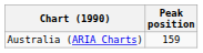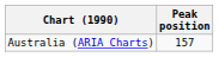 <table class="wikitable sortable">
 <tr>
 <th>Chart (1990)</th>
 <th>Peak<br>position</th>
 </tr>
 <tr>
 <td>Australia (<a href='#'>ARIA Charts</a>)</td>
-<td align="center">159</td>
+<td align="center">157</td>
 </tr>
 </table>
